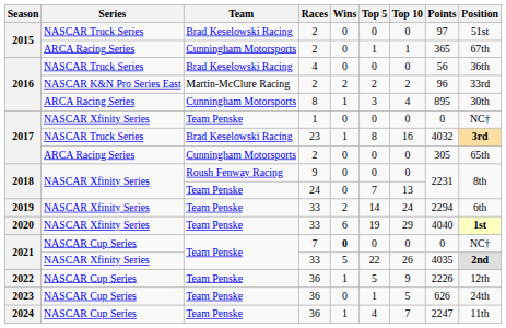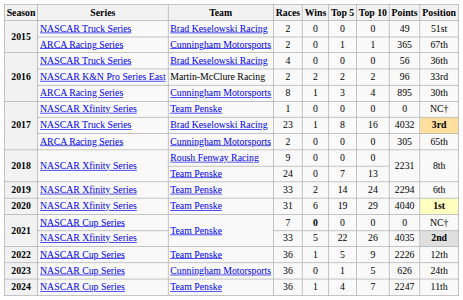 <table class="wikitable" style="font-size: 90%; text-align:center">
 <tr>
 <th>Season</th>
 <th>Series</th>
 <th>Team</th>
 <th>Races</th>
 <th>Wins</th>
 <th>Top 5</th>
 <th>Top 10</th>
 <th>Points</th>
 <th>Position</th>
 </tr>
 <tr>
 <th rowspan=2>2015</th>
 <td align=left><a href='#'>NASCAR Truck Series</a></td>
 <td align=left><a href='#'>Brad Keselowski Racing</a></td>
 <td>2</td>
 <td>0</td>
 <td>0</td>
 <td>0</td>
-<td>97</td>
+<td>49</td>
 <td>51st</td>
 </tr>
 <tr>
 <td align=left><a href='#'>ARCA Racing Series</a></td>
 <td align=left><a href='#'>Cunningham Motorsports</a></td>
 <td>2</td>
 <td>0</td>
 <td>1</td>
 <td>1</td>
 <td>365</td>
 <td>67th</td>
 </tr>
 <tr>
 <th rowspan=3>2016</th>
 <td align=left><a href='#'>NASCAR Truck Series</a></td>
 <td align=left><a href='#'>Brad Keselowski Racing</a></td>
 <td>4</td>
 <td>0</td>
 <td>0</td>
 <td>0</td>
 <td>56</td>
 <td>36th</td>
 </tr>
 <tr>
 <td align=left><a href='#'>NASCAR K&N Pro Series East</a></td>
 <td align=left>Martin-McClure Racing</td>
 <td>2</td>
 <td>2</td>
 <td>2</td>
 <td>2</td>
 <td>96</td>
 <td>33rd</td>
 </tr>
 <tr>
 <td align=left><a href='#'>ARCA Racing Series</a></td>
 <td align=left><a href='#'>Cunningham Motorsports</a></td>
 <td>8</td>
 <td>1</td>
 <td>3</td>
 <td>4</td>
 <td>895</td>
 <td>30th</td>
 </tr>
 <tr>
 <th rowspan=3>2017</th>
 <td align=left><a href='#'>NASCAR Xfinity Series</a></td>
 <td align=left><a href='#'>Team Penske</a></td>
 <td>1</td>
 <td>0</td>
 <td>0</td>
 <td>0</td>
 <td>0</td>
 <td>NC†</td>
 </tr>
 <tr>
 <td align=left><a href='#'>NASCAR Truck Series</a></td>
 <td align=left><a href='#'>Brad Keselowski Racing</a></td>
 <td>23</td>
 <td>1</td>
 <td>8</td>
 <td>16</td>
 <td>4032</td>
 <td style="background:#FFDF9F;"><strong>3rd</strong></td>
 </tr>
 <tr>
 <td align=left><a href='#'>ARCA Racing Series</a></td>
 <td align=left><a href='#'>Cunningham Motorsports</a></td>
 <td>2</td>
 <td>0</td>
 <td>0</td>
 <td>0</td>
 <td>305</td>
 <td>65th</td>
 </tr>
 <tr>
 <th rowspan=2>2018</th>
 <td rowspan=2 align=left><a href='#'>NASCAR Xfinity Series</a></td>
 <td align=left><a href='#'>Roush Fenway Racing</a></td>
 <td>9</td>
 <td>0</td>
 <td>0</td>
 <td>0</td>
 <td rowspan=2>2231</td>
 <td rowspan=2>8th</td>
 </tr>
 <tr>
 <td align=left><a href='#'>Team Penske</a></td>
 <td>24</td>
 <td>0</td>
 <td>7</td>
 <td>13</td>
 </tr>
 <tr>
 <th>2019</th>
 <td align=left><a href='#'>NASCAR Xfinity Series</a></td>
 <td align=left><a href='#'>Team Penske</a></td>
 <td>33</td>
 <td>2</td>
 <td>14</td>
 <td>24</td>
 <td>2294</td>
 <td>6th</td>
 </tr>
 <tr>
 <th>2020</th>
 <td align=left><a href='#'>NASCAR Xfinity Series</a></td>
 <td align=left><a href='#'>Team Penske</a></td>
-<td>33</td>
+<td>31</td>
 <td>6</td>
 <td>19</td>
 <td>29</td>
 <td>4040</td>
 <td style="background:#FFFFBF;"><strong>1st</strong></td>
 </tr>
 <tr>
 <th rowspan=2>2021</th>
 <td align=left><a href='#'>NASCAR Cup Series</a></td>
 <td rowspan=2 align=left><a href='#'>Team Penske</a></td>
 <td>7</td>
 <td><strong>0</strong></td>
 <td>0</td>
 <td>0</td>
 <td>0</td>
 <td>NC†</td>
 </tr>
 <tr>
 <td align=left><a href='#'>NASCAR Xfinity Series</a></td>
 <td>33</td>
 <td>5</td>
 <td>22</td>
 <td>26</td>
 <td>4035</td>
 <td style="background:#DFDFDF;"><strong>2nd</strong></td>
 </tr>
 <tr>
 <th>2022</th>
 <td align=left><a href='#'>NASCAR Cup Series</a></td>
 <td align=left><a href='#'>Team Penske</a></td>
 <td>36</td>
 <td>1</td>
 <td>5</td>
 <td>9</td>
 <td>2226</td>
 <td>12th</td>
 </tr>
 <tr>
 <th>2023</th>
 <td align=left><a href='#'>NASCAR Cup Series</a></td>
-<td align=left><a href='#'>Team Penske</a></td>
+<td align=left><a href='#'>Cunningham Motorsports</a></td>
 <td>36</td>
 <td>0</td>
 <td>1</td>
 <td>5</td>
 <td>626</td>
 <td>24th</td>
 </tr>
 <tr>
 <th>2024</th>
 <td align=left><a href='#'>NASCAR Cup Series</a></td>
 <td align=left><a href='#'>Team Penske</a></td>
 <td>36</td>
 <td>1</td>
 <td>4</td>
 <td>7</td>
 <td>2247</td>
 <td>11th</td>
 </tr>
 </table>
